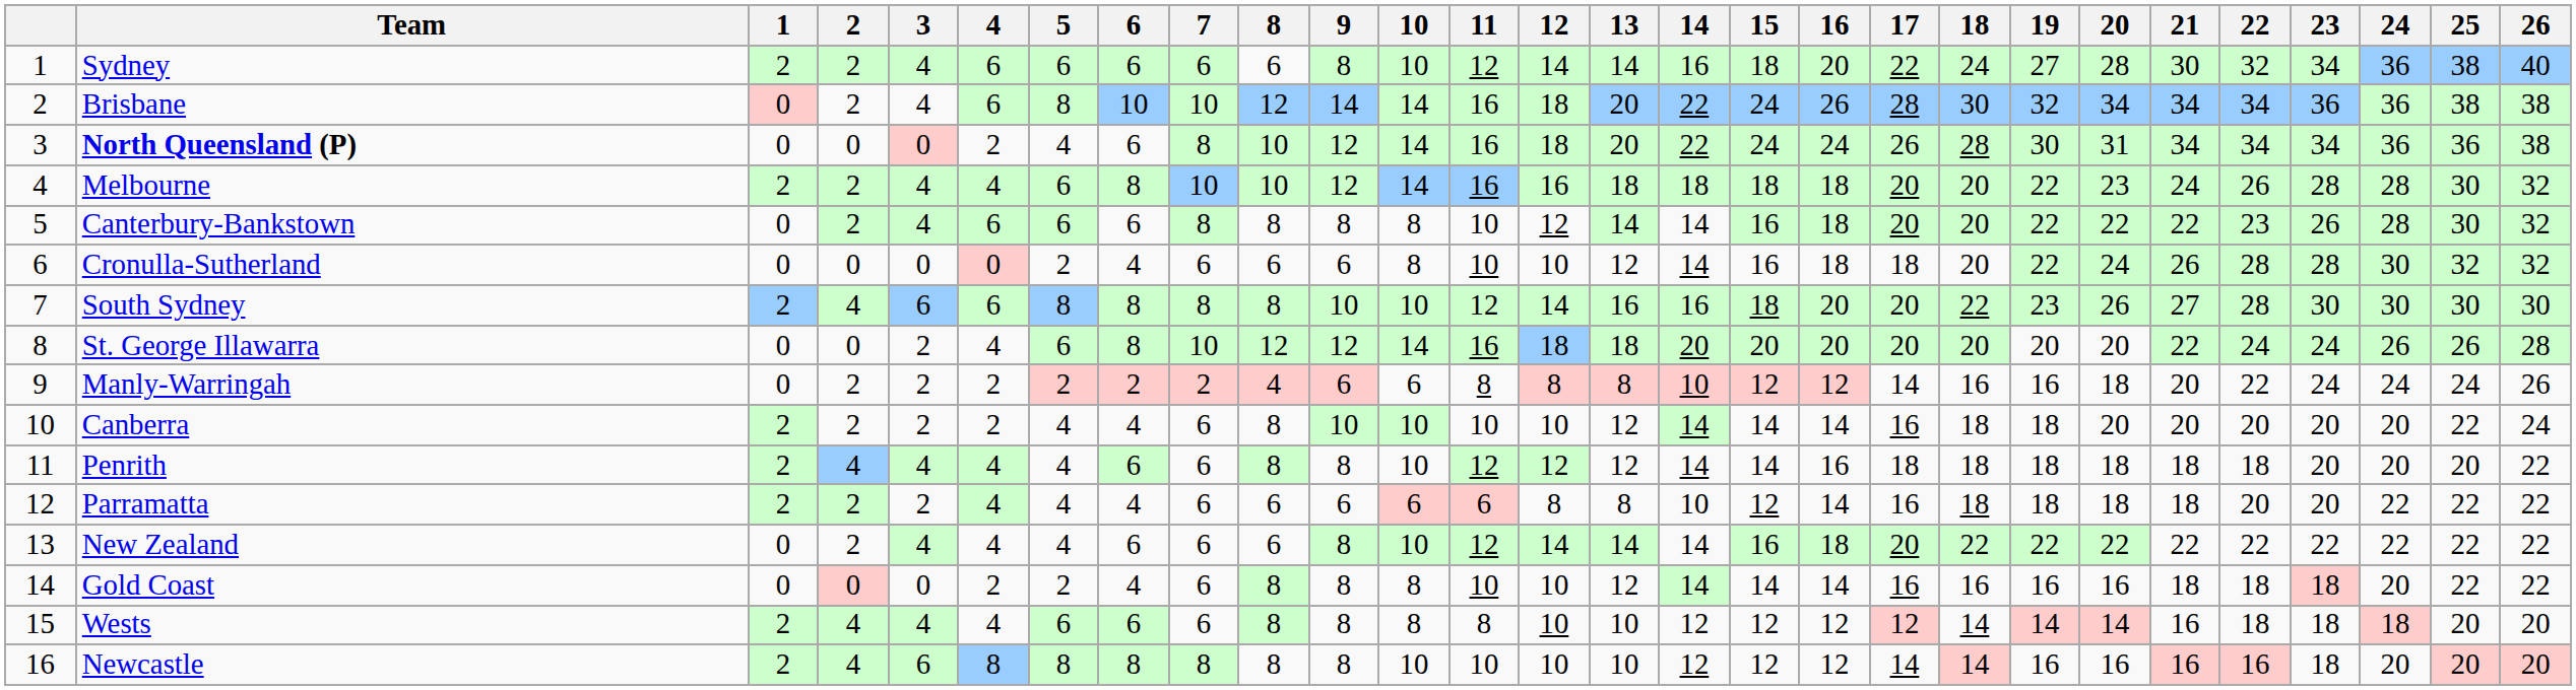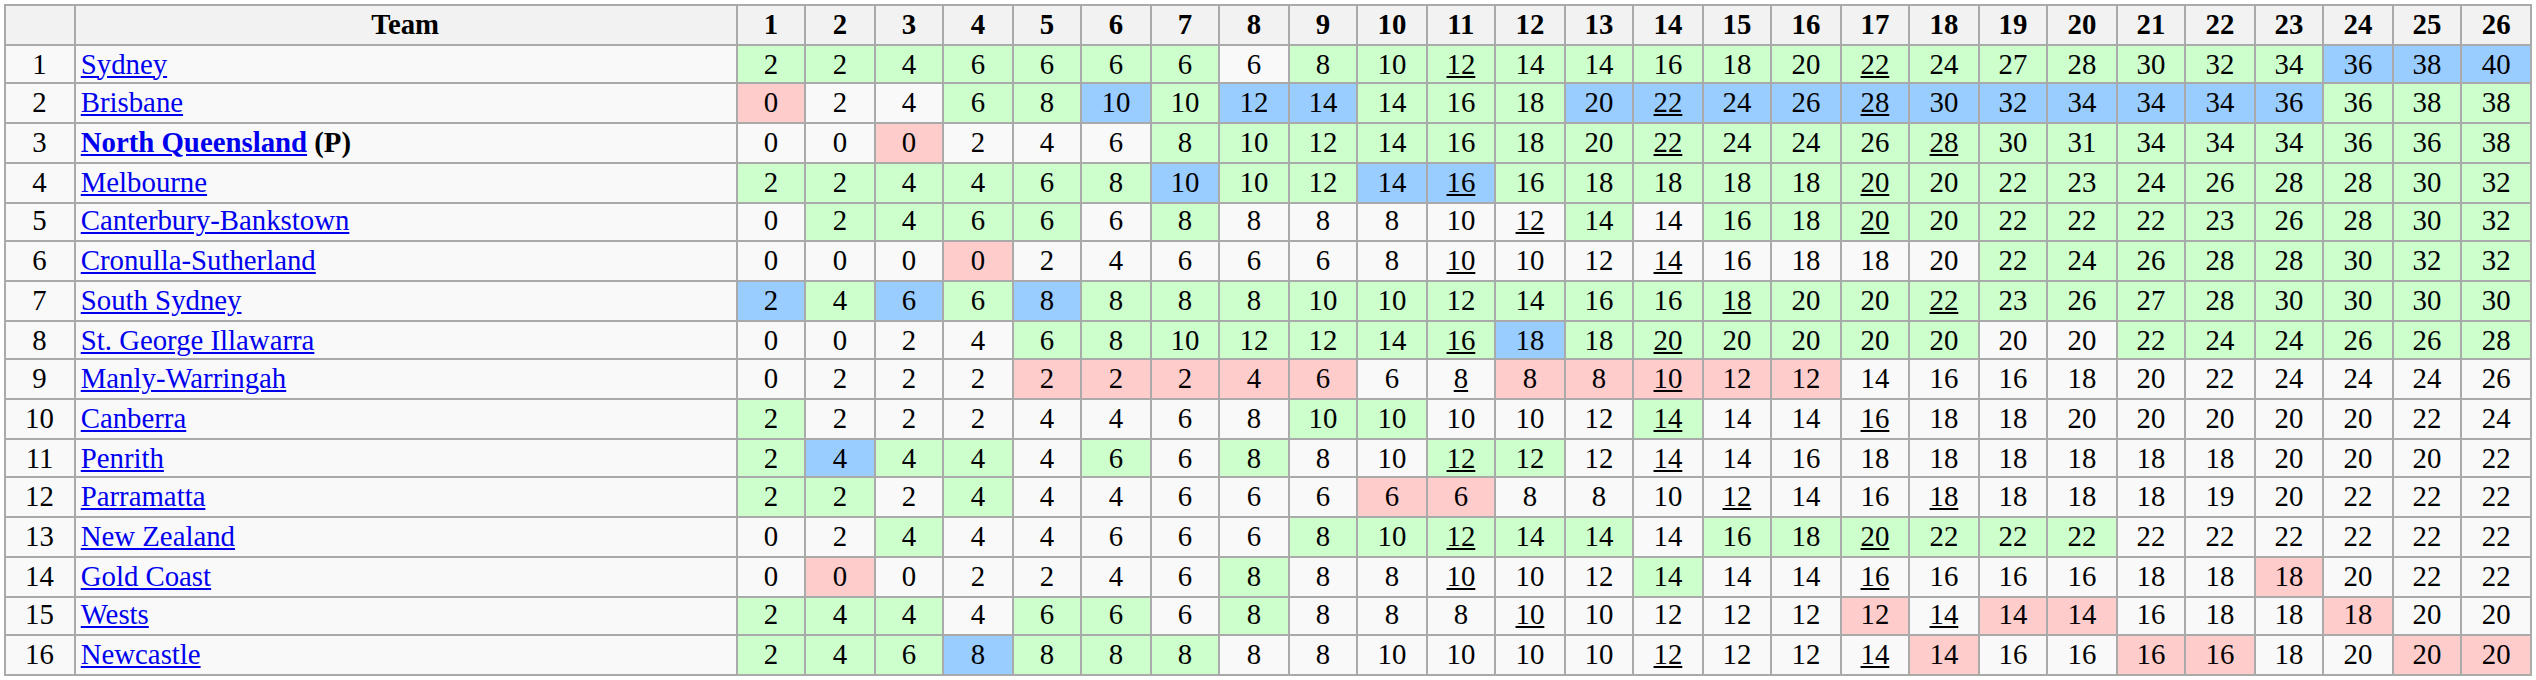 <table class="wikitable"  style="text-align:center; line-height:90%; font-size:90%; width:100%;">
 <tr>
 <th style="width:20px;" abbr="Position"></th>
 <th width=250>Team</th>
 <th style="width:20px;" abbr="Round 1">1</th>
 <th style="width:20px;" abbr="Round 2">2</th>
 <th style="width:20px;" abbr="Round 3">3</th>
 <th style="width:20px;" abbr="Round 4">4</th>
 <th style="width:20px;" abbr="Round 5">5</th>
 <th style="width:20px;" abbr="Round 6">6</th>
 <th style="width:20px;" abbr="Round 7">7</th>
 <th style="width:20px;" abbr="Round 8">8</th>
 <th style="width:20px;" abbr="Round 9">9</th>
 <th style="width:20px;" abbr="Round 10">10</th>
 <th style="width:20px;" abbr="Round 11">11</th>
 <th style="width:20px;" abbr="Round 12">12</th>
 <th style="width:20px;" abbr="Round 13">13</th>
 <th style="width:20px;" abbr="Round 14">14</th>
 <th style="width:20px;" abbr="Round 15">15</th>
 <th style="width:20px;" abbr="Round 16">16</th>
 <th style="width:20px;" abbr="Round 17">17</th>
 <th style="width:20px;" abbr="Round 18">18</th>
 <th style="width:20px;" abbr="Round 19">19</th>
 <th style="width:20px;" abbr="Round 20">20</th>
 <th style="width:20px;" abbr="Round 21">21</th>
 <th style="width:20px;" abbr="Round 22">22</th>
 <th style="width:20px;" abbr="Round 23">23</th>
 <th style="width:20px;" abbr="Round 24">24</th>
 <th style="width:20px;" abbr="Round 25">25</th>
 <th style="width:20px;" abbr="Round 26">26</th>
 </tr>
 <tr>
 <td>1</td>
 <td style="text-align:left;"> <a href='#'>Sydney</a></td>
 <td style="background:#cfc;">2</td>
 <td style="background:#cfc;">2</td>
 <td style="background:#cfc;">4</td>
 <td style="background:#cfc;">6</td>
 <td style="background:#cfc;">6</td>
 <td style="background:#cfc;">6</td>
 <td style="background:#cfc;">6</td>
 <td>6</td>
 <td style="background:#cfc;">8</td>
 <td style="background:#cfc;">10</td>
 <td style="background:#cfc;"><u>12</u></td>
 <td style="background:#cfc;">14</td>
 <td style="background:#cfc;">14</td>
 <td style="background:#cfc;">16</td>
 <td style="background:#cfc;">18</td>
 <td style="background:#cfc;">20</td>
 <td style="background:#cfc;"><u>22</u></td>
 <td style="background:#cfc;">24</td>
 <td style="background:#cfc;">27</td>
 <td style="background:#cfc;">28</td>
 <td style="background:#cfc;">30</td>
 <td style="background:#cfc;">32</td>
 <td style="background:#cfc;">34</td>
 <td style="background:#9cf;">36</td>
 <td style="background:#9cf;">38</td>
 <td style="background:#9cf;">40</td>
 </tr>
 <tr>
 <td>2</td>
 <td style="text-align:left;"> <a href='#'>Brisbane</a></td>
 <td style="background:#fcc;">0</td>
 <td>2</td>
 <td>4</td>
 <td style="background:#cfc;">6</td>
 <td style="background:#cfc;">8</td>
 <td style="background:#9cf;">10</td>
 <td style="background:#cfc;">10</td>
 <td style="background:#9cf;">12</td>
 <td style="background:#9cf;">14</td>
 <td style="background:#cfc;">14</td>
 <td style="background:#cfc;">16</td>
 <td style="background:#cfc;">18</td>
 <td style="background:#9cf;">20</td>
 <td style="background:#9cf;"><u>22</u></td>
 <td style="background:#9cf;">24</td>
 <td style="background:#9cf;">26</td>
 <td style="background:#9cf;"><u>28</u></td>
 <td style="background:#9cf;">30</td>
 <td style="background:#9cf;">32</td>
 <td style="background:#9cf;">34</td>
 <td style="background:#9cf;">34</td>
 <td style="background:#9cf;">34</td>
 <td style="background:#9cf;">36</td>
 <td style="background:#cfc;">36</td>
 <td style="background:#cfc;">38</td>
 <td style="background:#cfc;">38</td>
 </tr>
 <tr>
 <td>3</td>
 <td style="text-align:left;"> <strong><a href='#'>North Queensland</a> (P)</strong></td>
 <td>0</td>
 <td>0</td>
 <td style="background:#fcc;">0</td>
 <td>2</td>
 <td>4</td>
 <td>6</td>
 <td style="background:#cfc;">8</td>
 <td style="background:#cfc;">10</td>
 <td style="background:#cfc;">12</td>
 <td style="background:#cfc;">14</td>
 <td style="background:#cfc;">16</td>
 <td style="background:#cfc;">18</td>
 <td style="background:#cfc;">20</td>
 <td style="background:#cfc;"><u>22</u></td>
 <td style="background:#cfc;">24</td>
 <td style="background:#cfc;">24</td>
 <td style="background:#cfc;">26</td>
 <td style="background:#cfc;"><u>28</u></td>
 <td style="background:#cfc;">30</td>
 <td style="background:#cfc;">31</td>
 <td style="background:#cfc;">34</td>
 <td style="background:#cfc;">34</td>
 <td style="background:#cfc;">34</td>
 <td style="background:#cfc;">36</td>
 <td style="background:#cfc;">36</td>
 <td style="background:#cfc;">38</td>
 </tr>
 <tr>
 <td>4</td>
 <td style="text-align:left;"> <a href='#'>Melbourne</a></td>
 <td style="background:#cfc;">2</td>
 <td style="background:#cfc;">2</td>
 <td style="background:#cfc;">4</td>
 <td style="background:#cfc;">4</td>
 <td style="background:#cfc;">6</td>
 <td style="background:#cfc;">8</td>
 <td style="background:#9cf;">10</td>
 <td style="background:#cfc;">10</td>
 <td style="background:#cfc;">12</td>
 <td style="background:#9cf;">14</td>
 <td style="background:#9cf;"><u>16</u></td>
 <td style="background:#cfc;">16</td>
 <td style="background:#cfc;">18</td>
 <td style="background:#cfc;">18</td>
 <td style="background:#cfc;">18</td>
 <td style="background:#cfc;">18</td>
 <td style="background:#cfc;"><u>20</u></td>
 <td style="background:#cfc;">20</td>
 <td style="background:#cfc;">22</td>
 <td style="background:#cfc;">23</td>
 <td style="background:#cfc;">24</td>
 <td style="background:#cfc;">26</td>
 <td style="background:#cfc;">28</td>
 <td style="background:#cfc;">28</td>
 <td style="background:#cfc;">30</td>
 <td style="background:#cfc;">32</td>
 </tr>
 <tr>
 <td>5</td>
 <td style="text-align:left;"> <a href='#'>Canterbury-Bankstown</a></td>
 <td>0</td>
 <td style="background:#cfc;">2</td>
 <td style="background:#cfc;">4</td>
 <td style="background:#cfc;">6</td>
 <td style="background:#cfc;">6</td>
 <td>6</td>
 <td style="background:#cfc;">8</td>
 <td>8</td>
 <td>8</td>
 <td>8</td>
 <td>10</td>
 <td><u>12</u></td>
 <td style="background:#cfc;">14</td>
 <td>14</td>
 <td style="background:#cfc;">16</td>
 <td style="background:#cfc;">18</td>
 <td style="background:#cfc;"><u>20</u></td>
 <td style="background:#cfc;">20</td>
 <td style="background:#cfc;">22</td>
 <td style="background:#cfc;">22</td>
 <td style="background:#cfc;">22</td>
 <td style="background:#cfc;">23</td>
 <td style="background:#cfc;">26</td>
 <td style="background:#cfc;">28</td>
 <td style="background:#cfc;">30</td>
 <td style="background:#cfc;">32</td>
 </tr>
 <tr>
 <td>6</td>
 <td style="text-align:left;"> <a href='#'>Cronulla-Sutherland</a></td>
 <td>0</td>
 <td>0</td>
 <td>0</td>
 <td style="background:#fcc;">0</td>
 <td>2</td>
 <td>4</td>
 <td>6</td>
 <td>6</td>
 <td>6</td>
 <td>8</td>
 <td><u>10</u></td>
 <td>10</td>
 <td>12</td>
 <td><u>14</u></td>
 <td>16</td>
 <td>18</td>
 <td>18</td>
 <td>20</td>
 <td style="background:#cfc;">22</td>
 <td style="background:#cfc;">24</td>
 <td style="background:#cfc;">26</td>
 <td style="background:#cfc;">28</td>
 <td style="background:#cfc;">28</td>
 <td style="background:#cfc;">30</td>
 <td style="background:#cfc;">32</td>
 <td style="background:#cfc;">32</td>
 </tr>
 <tr>
 <td>7</td>
 <td style="text-align:left;"> <a href='#'>South Sydney</a></td>
 <td style="background:#9cf;">2</td>
 <td style="background:#cfc;">4</td>
 <td style="background:#9cf;">6</td>
 <td style="background:#cfc;">6</td>
 <td style="background:#9cf;">8</td>
 <td style="background:#cfc;">8</td>
 <td style="background:#cfc;">8</td>
 <td style="background:#cfc;">8</td>
 <td style="background:#cfc;">10</td>
 <td style="background:#cfc;">10</td>
 <td style="background:#cfc;">12</td>
 <td style="background:#cfc;">14</td>
 <td style="background:#cfc;">16</td>
 <td style="background:#cfc;">16</td>
 <td style="background:#cfc;"><u>18</u></td>
 <td style="background:#cfc;">20</td>
 <td style="background:#cfc;">20</td>
 <td style="background:#cfc;"><u>22</u></td>
 <td style="background:#cfc;">23</td>
 <td style="background:#cfc;">26</td>
 <td style="background:#cfc;">27</td>
 <td style="background:#cfc;">28</td>
 <td style="background:#cfc;">30</td>
 <td style="background:#cfc;">30</td>
 <td style="background:#cfc;">30</td>
 <td style="background:#cfc;">30</td>
 </tr>
 <tr>
 <td>8</td>
 <td style="text-align:left;"> <a href='#'>St. George Illawarra</a></td>
 <td>0</td>
 <td>0</td>
 <td>2</td>
 <td>4</td>
 <td style="background:#cfc;">6</td>
 <td style="background:#cfc;">8</td>
 <td style="background:#cfc;">10</td>
 <td style="background:#cfc;">12</td>
 <td style="background:#cfc;">12</td>
 <td style="background:#cfc;">14</td>
 <td style="background:#cfc;"><u>16</u></td>
 <td style="background:#9cf;">18</td>
 <td style="background:#cfc;">18</td>
 <td style="background:#cfc;"><u>20</u></td>
 <td style="background:#cfc;">20</td>
 <td style="background:#cfc;">20</td>
 <td style="background:#cfc;">20</td>
 <td style="background:#cfc;">20</td>
 <td>20</td>
 <td>20</td>
 <td style="background:#cfc;">22</td>
 <td style="background:#cfc;">24</td>
 <td style="background:#cfc;">24</td>
 <td style="background:#cfc;">26</td>
 <td style="background:#cfc;">26</td>
 <td style="background:#cfc;">28</td>
 </tr>
 <tr>
 <td>9</td>
 <td style="text-align:left;"> <a href='#'>Manly-Warringah</a></td>
 <td>0</td>
 <td>2</td>
 <td>2</td>
 <td>2</td>
 <td style="background:#fcc;">2</td>
 <td style="background:#fcc;">2</td>
 <td style="background:#fcc;">2</td>
 <td style="background:#fcc;">4</td>
 <td style="background:#fcc;">6</td>
 <td>6</td>
 <td><u>8</u></td>
 <td style="background:#fcc;">8</td>
 <td style="background:#fcc;">8</td>
 <td style="background:#fcc;"><u>10</u></td>
 <td style="background:#fcc;">12</td>
 <td style="background:#fcc;">12</td>
 <td>14</td>
 <td>16</td>
 <td>16</td>
 <td>18</td>
 <td>20</td>
 <td>22</td>
 <td>24</td>
 <td>24</td>
 <td>24</td>
 <td>26</td>
 </tr>
 <tr>
 <td>10</td>
 <td style="text-align:left;"> <a href='#'>Canberra</a></td>
 <td style="background:#cfc;">2</td>
 <td>2</td>
 <td>2</td>
 <td>2</td>
 <td>4</td>
 <td>4</td>
 <td>6</td>
 <td>8</td>
 <td style="background:#cfc;">10</td>
 <td style="background:#cfc;">10</td>
 <td>10</td>
 <td>10</td>
 <td>12</td>
 <td style="background:#cfc;"><u>14</u></td>
 <td>14</td>
 <td>14</td>
 <td><u>16</u></td>
 <td>18</td>
 <td>18</td>
 <td>20</td>
 <td>20</td>
 <td>20</td>
 <td>20</td>
 <td>20</td>
 <td>22</td>
 <td>24</td>
 </tr>
 <tr>
 <td>11</td>
 <td style="text-align:left;"> <a href='#'>Penrith</a></td>
 <td style="background:#cfc;">2</td>
 <td style="background:#9cf;">4</td>
 <td style="background:#cfc;">4</td>
 <td style="background:#cfc;">4</td>
 <td>4</td>
 <td style="background:#cfc;">6</td>
 <td>6</td>
 <td style="background:#cfc;">8</td>
 <td>8</td>
 <td>10</td>
 <td style="background:#cfc;"><u>12</u></td>
 <td style="background:#cfc;">12</td>
 <td>12</td>
 <td><u>14</u></td>
 <td>14</td>
 <td>16</td>
 <td>18</td>
 <td>18</td>
 <td>18</td>
 <td>18</td>
 <td>18</td>
 <td>18</td>
 <td>20</td>
 <td>20</td>
 <td>20</td>
 <td>22</td>
 </tr>
 <tr>
 <td>12</td>
 <td style="text-align:left;"> <a href='#'>Parramatta</a></td>
 <td style="background:#cfc;">2</td>
 <td style="background:#cfc;">2</td>
 <td>2</td>
 <td style="background:#cfc;">4</td>
 <td>4</td>
 <td>4</td>
 <td>6</td>
 <td>6</td>
 <td>6</td>
 <td style="background:#fcc;">6</td>
 <td style="background:#fcc;">6</td>
 <td>8</td>
 <td>8</td>
 <td>10</td>
 <td><u>12</u></td>
 <td>14</td>
 <td>16</td>
 <td><u>18</u></td>
 <td>18</td>
 <td>18</td>
 <td>18</td>
-<td>20</td>
+<td>19</td>
 <td>20</td>
 <td>22</td>
 <td>22</td>
 <td>22</td>
 </tr>
 <tr>
 <td>13</td>
 <td style="text-align:left;"> <a href='#'>New Zealand</a></td>
 <td>0</td>
 <td>2</td>
 <td style="background:#cfc;">4</td>
 <td>4</td>
 <td>4</td>
 <td>6</td>
 <td>6</td>
 <td>6</td>
 <td style="background:#cfc;">8</td>
 <td style="background:#cfc;">10</td>
 <td style="background:#cfc;"><u>12</u></td>
 <td style="background:#cfc;">14</td>
 <td style="background:#cfc;">14</td>
 <td>14</td>
 <td style="background:#cfc;">16</td>
 <td style="background:#cfc;">18</td>
 <td style="background:#cfc;"><u>20</u></td>
 <td style="background:#cfc;">22</td>
 <td style="background:#cfc;">22</td>
 <td style="background:#cfc;">22</td>
 <td>22</td>
 <td>22</td>
 <td>22</td>
 <td>22</td>
 <td>22</td>
 <td>22</td>
 </tr>
 <tr>
 <td>14</td>
 <td style="text-align:left;"> <a href='#'>Gold Coast</a></td>
 <td>0</td>
 <td style="background:#fcc;">0</td>
 <td>0</td>
 <td>2</td>
 <td>2</td>
 <td>4</td>
 <td>6</td>
 <td style="background:#cfc;">8</td>
 <td>8</td>
 <td>8</td>
 <td><u>10</u></td>
 <td>10</td>
 <td>12</td>
 <td style="background:#cfc;">14</td>
 <td>14</td>
 <td>14</td>
 <td><u>16</u></td>
 <td>16</td>
 <td>16</td>
 <td>16</td>
 <td>18</td>
 <td>18</td>
 <td style="background:#fcc;">18</td>
 <td>20</td>
 <td>22</td>
 <td>22</td>
 </tr>
 <tr>
 <td>15</td>
 <td style="text-align:left;"> <a href='#'>Wests</a></td>
 <td style="background:#cfc;">2</td>
 <td style="background:#cfc;">4</td>
 <td style="background:#cfc;">4</td>
 <td>4</td>
 <td style="background:#cfc;">6</td>
 <td style="background:#cfc;">6</td>
 <td>6</td>
 <td style="background:#cfc;">8</td>
 <td>8</td>
 <td>8</td>
 <td>8</td>
 <td><u>10</u></td>
 <td>10</td>
 <td>12</td>
 <td>12</td>
 <td>12</td>
 <td style="background:#fcc;">12</td>
 <td><u>14</u></td>
 <td style="background:#fcc;">14</td>
 <td style="background:#fcc;">14</td>
 <td>16</td>
 <td>18</td>
 <td>18</td>
 <td style="background:#fcc;">18</td>
 <td>20</td>
 <td>20</td>
 </tr>
 <tr>
 <td>16</td>
 <td style="text-align:left;"> <a href='#'>Newcastle</a></td>
 <td style="background:#cfc;">2</td>
 <td style="background:#cfc;">4</td>
 <td style="background:#cfc;">6</td>
 <td style="background:#9cf;">8</td>
 <td style="background:#cfc;">8</td>
 <td style="background:#cfc;">8</td>
 <td style="background:#cfc;">8</td>
 <td>8</td>
 <td>8</td>
 <td>10</td>
 <td>10</td>
 <td>10</td>
 <td>10</td>
 <td><u>12</u></td>
 <td>12</td>
 <td>12</td>
 <td><u>14</u></td>
 <td style="background:#fcc;">14</td>
 <td>16</td>
 <td>16</td>
 <td style="background:#fcc;">16</td>
 <td style="background:#fcc;">16</td>
 <td>18</td>
 <td>20</td>
 <td style="background:#fcc;">20</td>
 <td style="background:#fcc;">20</td>
 </tr>
 </table>
